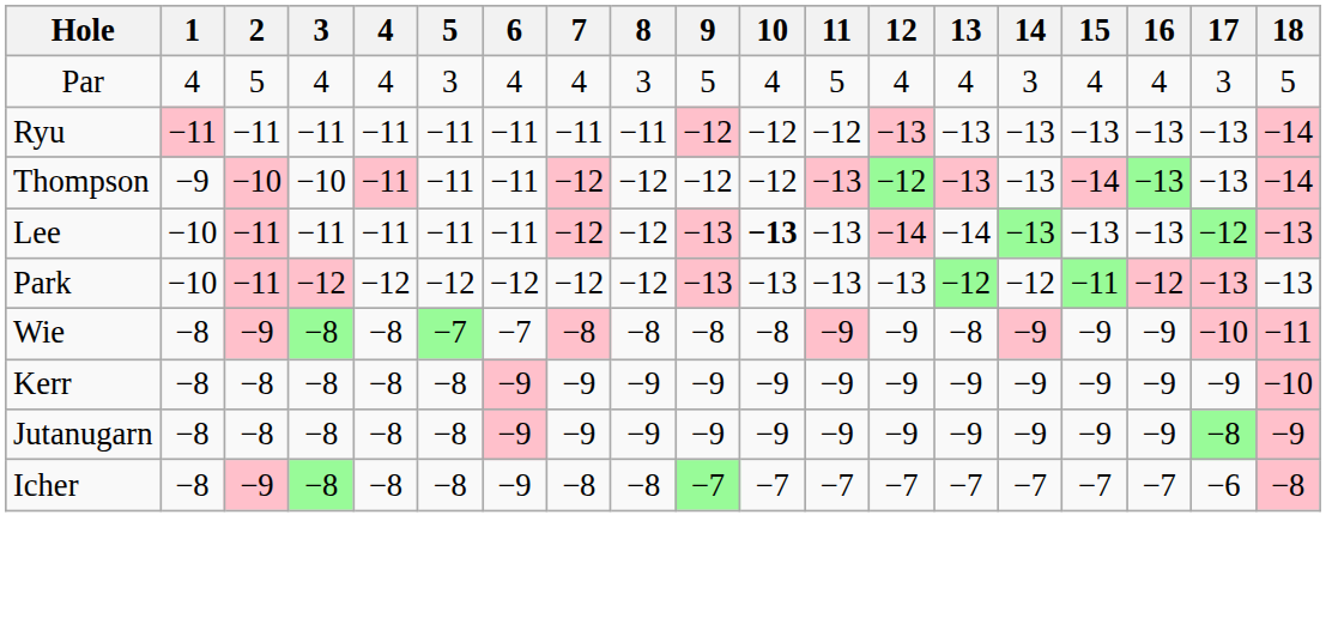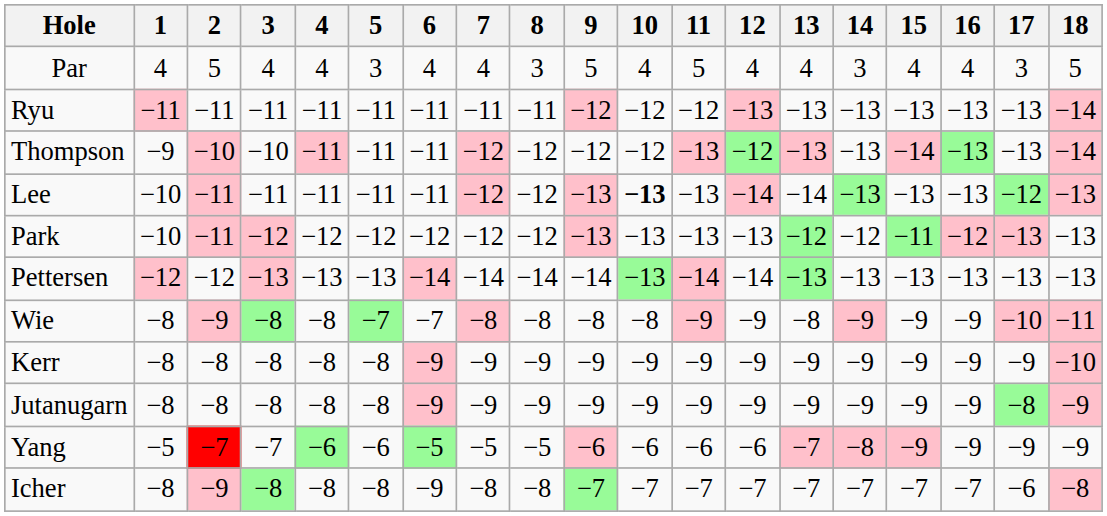 <table class="wikitable" style="text-align:center">
 <tr>
 <th>Hole</th>
 <th>1</th>
 <th>2</th>
 <th>3</th>
 <th>4</th>
 <th>5</th>
 <th>6</th>
 <th>7</th>
 <th>8</th>
 <th>9</th>
 <th>10</th>
 <th>11</th>
 <th>12</th>
 <th>13</th>
 <th>14</th>
 <th>15</th>
 <th>16</th>
 <th>17</th>
 <th>18</th>
 </tr>
 <tr>
 <td>Par</td>
 <td>4</td>
 <td>5</td>
 <td>4</td>
 <td>4</td>
 <td>3</td>
 <td>4</td>
 <td>4</td>
 <td>3</td>
 <td>5</td>
 <td>4</td>
 <td>5</td>
 <td>4</td>
 <td>4</td>
 <td>3</td>
 <td>4</td>
 <td>4</td>
 <td>3</td>
 <td>5</td>
 </tr>
 <tr>
 <td align=left> Ryu</td>
 <td style="background: Pink;">−11</td>
 <td>−11</td>
 <td>−11</td>
 <td>−11</td>
 <td>−11</td>
 <td>−11</td>
 <td>−11</td>
 <td>−11</td>
 <td style="background: Pink;">−12</td>
 <td>−12</td>
 <td>−12</td>
 <td style="background: Pink;">−13</td>
 <td>−13</td>
 <td>−13</td>
 <td>−13</td>
 <td>−13</td>
 <td>−13</td>
 <td style="background: Pink;">−14</td>
 </tr>
 <tr>
 <td align=left> Thompson</td>
 <td>−9</td>
 <td style="background: Pink;">−10</td>
 <td>−10</td>
 <td style="background: Pink;">−11</td>
 <td>−11</td>
 <td>−11</td>
 <td style="background: Pink;">−12</td>
 <td>−12</td>
 <td>−12</td>
 <td>−12</td>
 <td style="background: Pink;">−13</td>
 <td style="background: PaleGreen;">−12</td>
 <td style="background: Pink;">−13</td>
 <td>−13</td>
 <td style="background: Pink;">−14</td>
 <td style="background: PaleGreen;">−13</td>
 <td>−13</td>
 <td style="background: Pink;">−14</td>
 </tr>
 <tr>
 <td align=left> Lee</td>
 <td>−10</td>
 <td style="background: Pink;">−11</td>
 <td>−11</td>
 <td>−11</td>
 <td>−11</td>
 <td>−11</td>
 <td style="background: Pink;">−12</td>
 <td>−12</td>
 <td style="background: Pink;">−13</td>
 <td><strong>−13</strong></td>
 <td>−13</td>
 <td style="background: Pink;">−14</td>
 <td>−14</td>
 <td style="background: PaleGreen;">−13</td>
 <td>−13</td>
 <td>−13</td>
 <td style="background: PaleGreen;">−12</td>
 <td style="background: Pink;">−13</td>
 </tr>
 <tr>
 <td align=left> Park</td>
 <td>−10</td>
 <td style="background: Pink;">−11</td>
 <td style="background: Pink;">−12</td>
 <td>−12</td>
 <td>−12</td>
 <td>−12</td>
 <td>−12</td>
 <td>−12</td>
 <td style="background: Pink;">−13</td>
 <td>−13</td>
 <td>−13</td>
 <td>−13</td>
 <td style="background: PaleGreen;">−12</td>
 <td>−12</td>
 <td style="background: PaleGreen;">−11</td>
 <td style="background: Pink;">−12</td>
 <td style="background: Pink;">−13</td>
 <td>−13</td>
 </tr>
 <tr>
+<td align=left> Pettersen</td>
+<td style="background: Pink;">−12</td>
+<td>−12</td>
+<td style="background: Pink;">−13</td>
+<td>−13</td>
+<td>−13</td>
+<td style="background: Pink;">−14</td>
+<td>−14</td>
+<td>−14</td>
+<td>−14</td>
+<td style="background: PaleGreen;">−13</td>
+<td style="background: Pink;">−14</td>
+<td>−14</td>
+<td style="background: PaleGreen;">−13</td>
+<td>−13</td>
+<td>−13</td>
+<td>−13</td>
+<td>−13</td>
+<td>−13</td>
+</tr>
+<tr>
 <td align=left> Wie</td>
 <td>−8</td>
 <td style="background: Pink;">−9</td>
 <td style="background: PaleGreen;">−8</td>
 <td>−8</td>
 <td style="background: PaleGreen;">−7</td>
 <td>−7</td>
 <td style="background: Pink;">−8</td>
 <td>−8</td>
 <td>−8</td>
 <td>−8</td>
 <td style="background: Pink;">−9</td>
 <td>−9</td>
 <td>−8</td>
 <td style="background: Pink;">−9</td>
 <td>−9</td>
 <td>−9</td>
 <td style="background: Pink;">−10</td>
 <td style="background: Pink;">−11</td>
 </tr>
 <tr>
 <td align=left> Kerr</td>
 <td>−8</td>
 <td>−8</td>
 <td>−8</td>
 <td>−8</td>
 <td>−8</td>
 <td style="background: Pink;">−9</td>
 <td>−9</td>
 <td>−9</td>
 <td>−9</td>
 <td>−9</td>
 <td>−9</td>
 <td>−9</td>
 <td>−9</td>
 <td>−9</td>
 <td>−9</td>
 <td>−9</td>
 <td>−9</td>
 <td style="background: Pink;">−10</td>
 </tr>
 <tr>
 <td align=left> Jutanugarn</td>
 <td>−8</td>
 <td>−8</td>
 <td>−8</td>
 <td>−8</td>
 <td>−8</td>
 <td style="background: Pink;">−9</td>
 <td>−9</td>
 <td>−9</td>
 <td>−9</td>
 <td>−9</td>
 <td>−9</td>
 <td>−9</td>
 <td>−9</td>
 <td>−9</td>
 <td>−9</td>
 <td>−9</td>
 <td style="background: PaleGreen;">−8</td>
 <td style="background: Pink;">−9</td>
 </tr>
 <tr>
+<td align=left> Yang</td>
+<td>−5</td>
+<td style="background: Red;">−7</td>
+<td>−7</td>
+<td style="background: PaleGreen;">−6</td>
+<td>−6</td>
+<td style="background: PaleGreen;">−5</td>
+<td>−5</td>
+<td>−5</td>
+<td style="background: Pink;">−6</td>
+<td>−6</td>
+<td>−6</td>
+<td>−6</td>
+<td style="background: Pink;">−7</td>
+<td style="background: Pink;">−8</td>
+<td style="background: Pink;">−9</td>
+<td>−9</td>
+<td>−9</td>
+<td>−9</td>
+</tr>
+<tr>
 <td align=left> Icher</td>
 <td>−8</td>
 <td style="background: Pink;">−9</td>
 <td style="background: PaleGreen;">−8</td>
 <td>−8</td>
 <td>−8</td>
 <td>−9</td>
 <td>−8</td>
 <td>−8</td>
 <td style="background: PaleGreen;">−7</td>
 <td>−7</td>
 <td>−7</td>
 <td>−7</td>
 <td>−7</td>
 <td>−7</td>
 <td>−7</td>
 <td>−7</td>
 <td>−6</td>
 <td style="background: Pink;">−8</td>
 </tr>
 </table>
